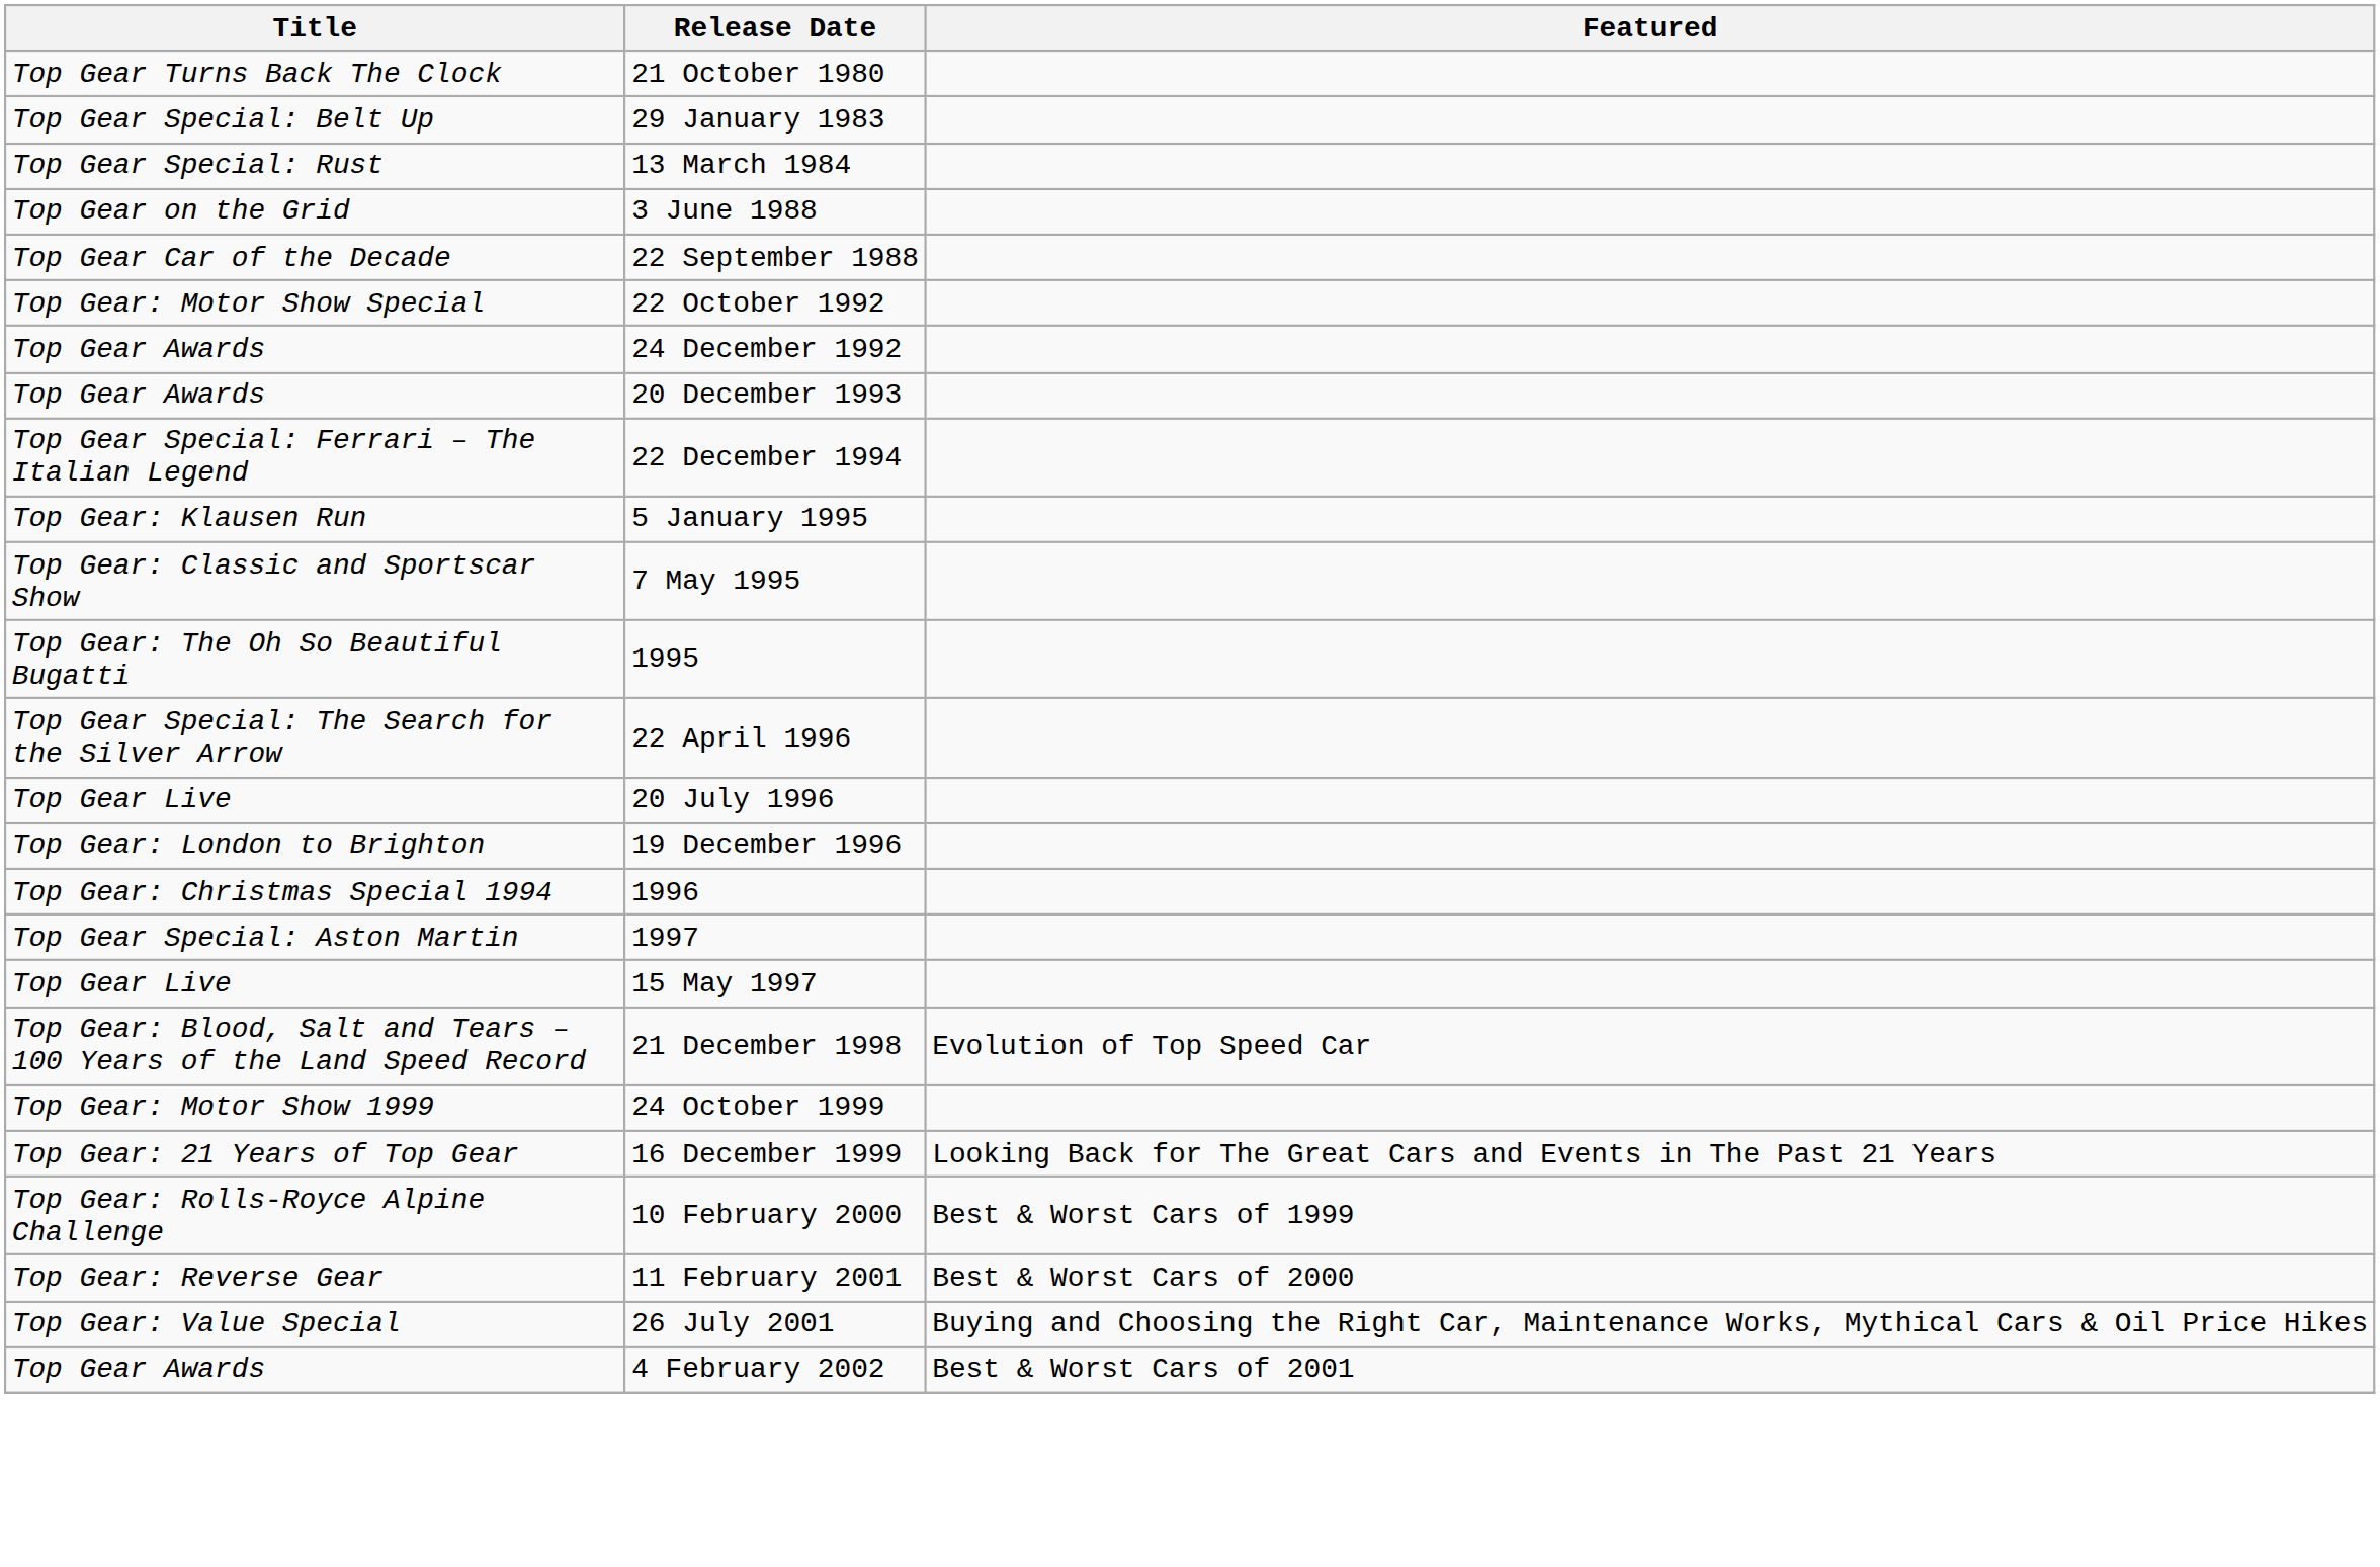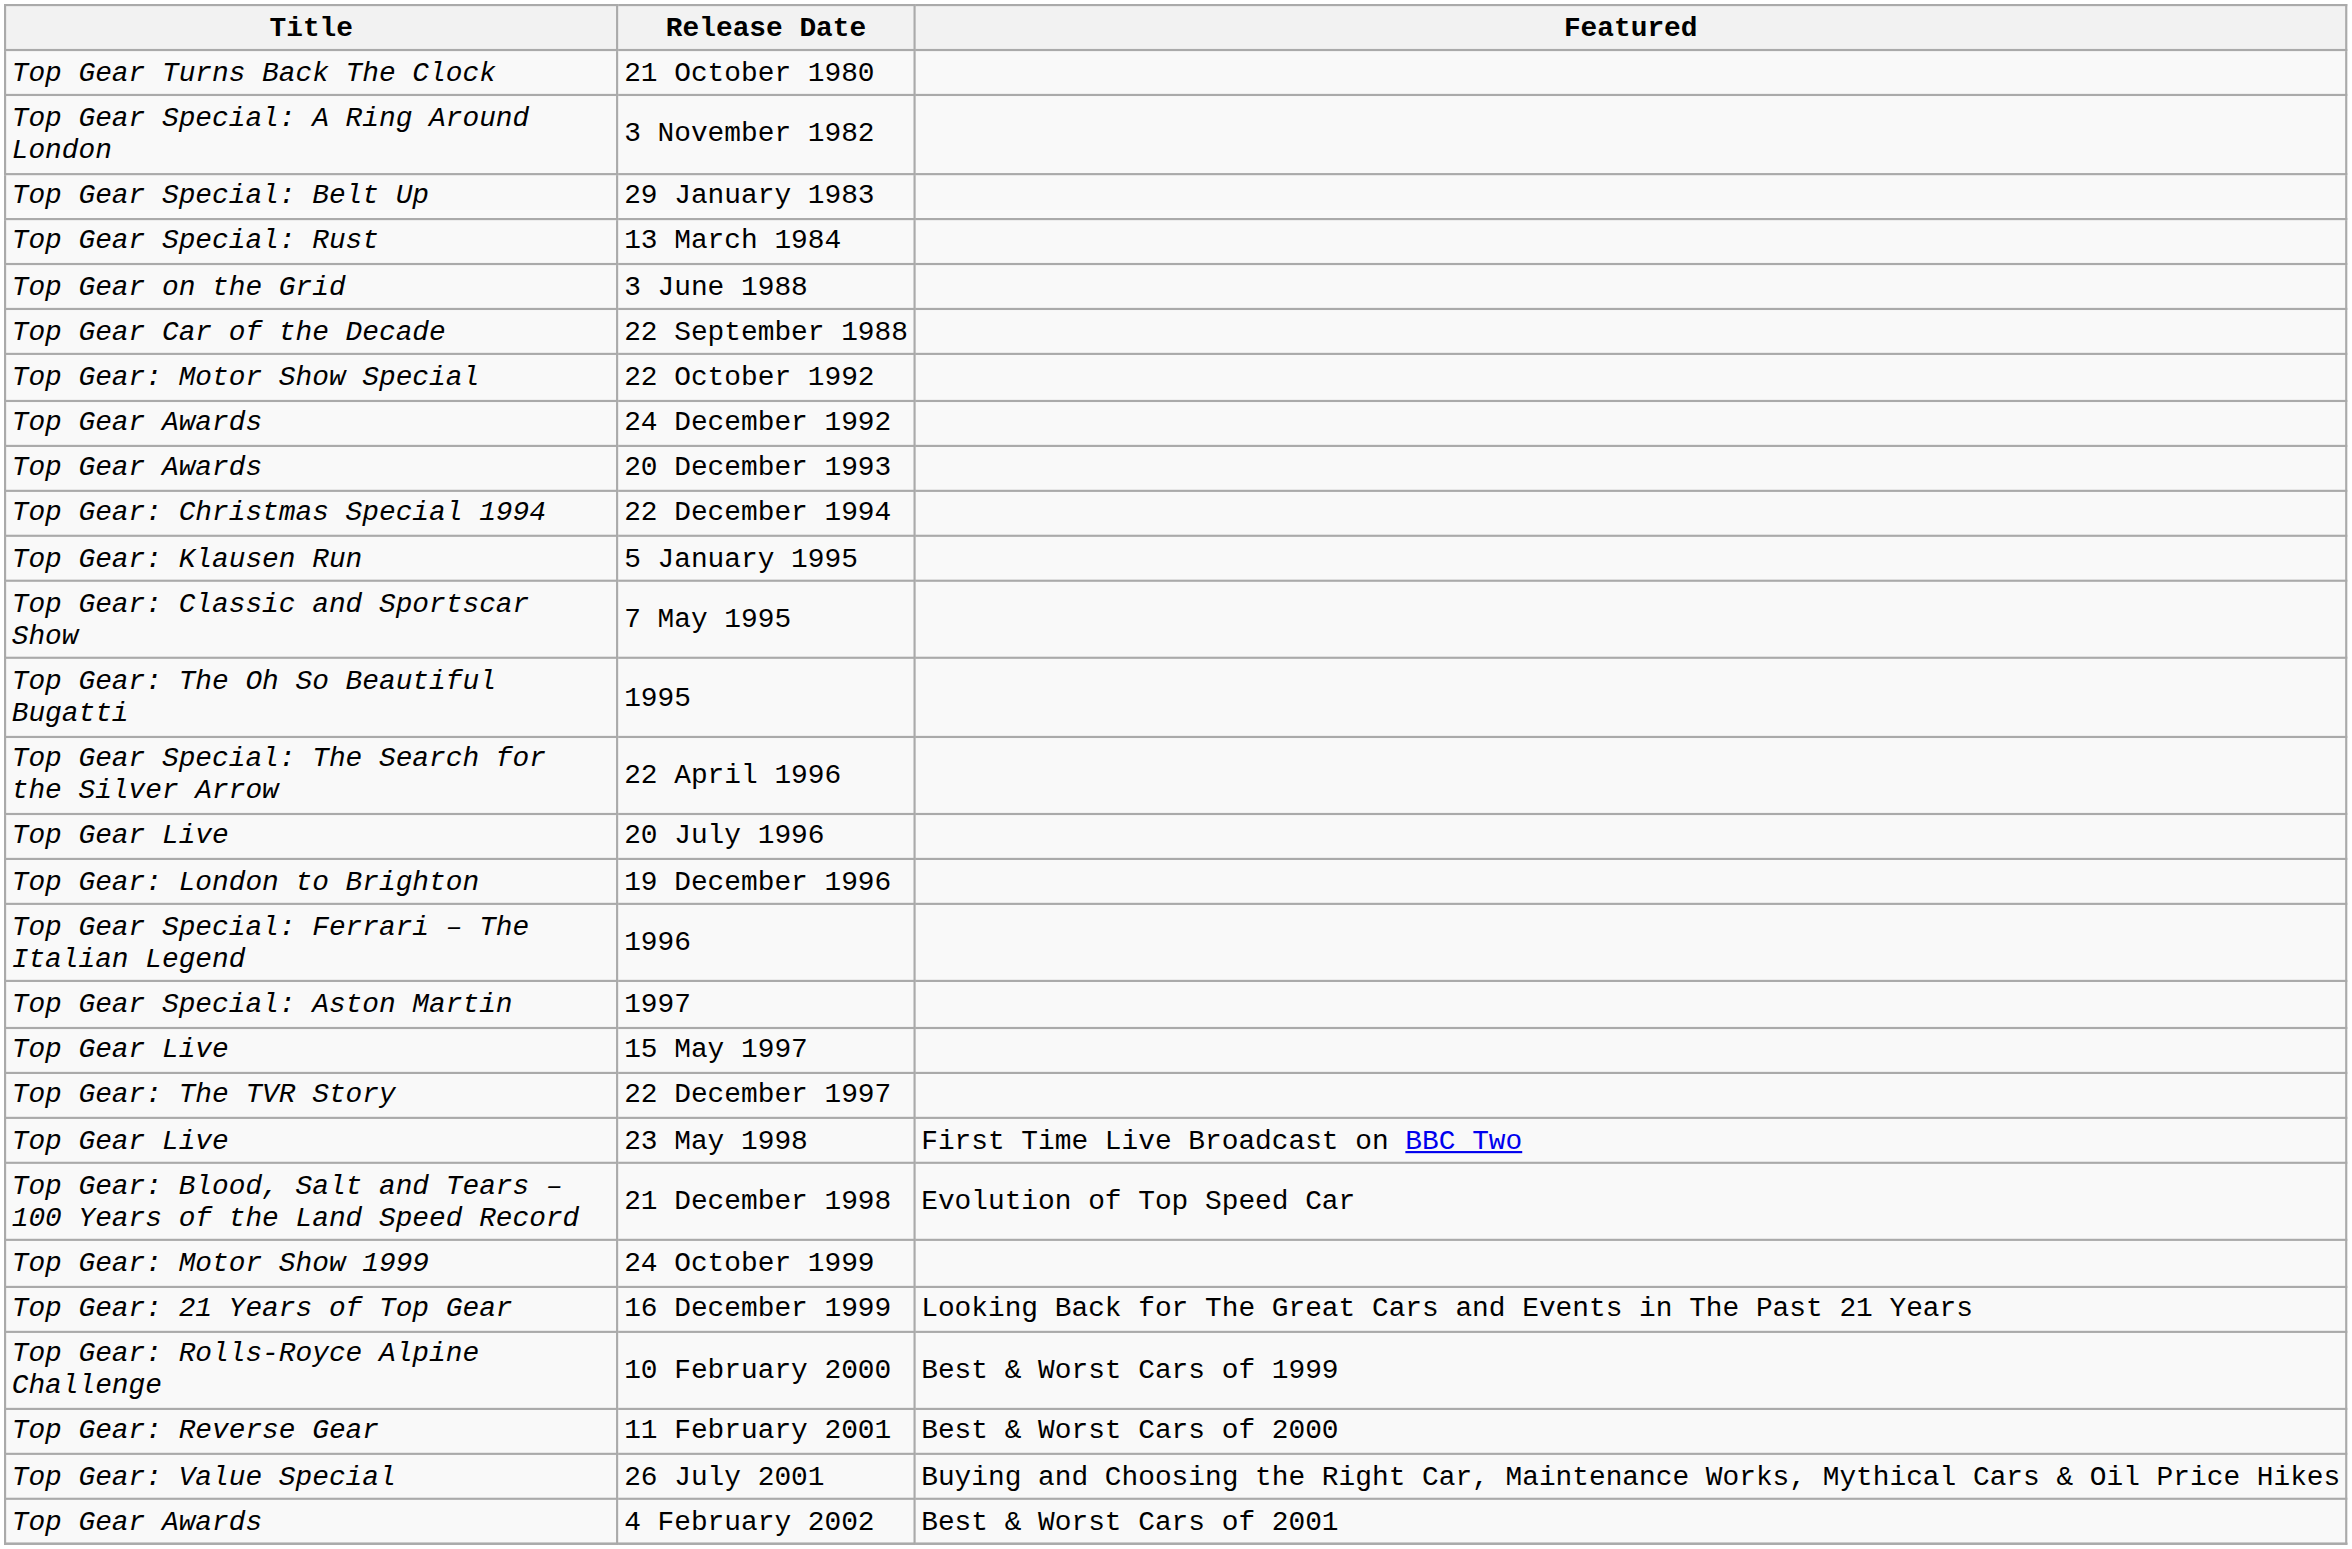 <table class="wikitable">
 <tr>
 <th style="width:280px;">Title</th>
 <th>Release Date</th>
 <th>Featured</th>
 </tr>
 <tr>
 <td><em>Top Gear Turns Back The Clock</em></td>
 <td>21 October 1980</td>
+<td></td>
+</tr>
+<tr>
+<td><em>Top Gear Special: A Ring Around London</em></td>
+<td>3 November 1982</td>
 <td></td>
 </tr>
 <tr>
 <td><em>Top Gear Special: Belt Up</em></td>
 <td>29 January 1983</td>
 <td></td>
 </tr>
 <tr>
 <td><em>Top Gear Special: Rust</em></td>
 <td>13 March 1984</td>
 <td></td>
 </tr>
 <tr>
 <td><em>Top Gear on the Grid</em></td>
 <td>3 June 1988</td>
 <td></td>
 </tr>
 <tr>
 <td><em>Top Gear Car of the Decade</em></td>
 <td>22 September 1988</td>
 <td></td>
 </tr>
 <tr>
 <td><em>Top Gear: Motor Show Special</em></td>
 <td>22 October 1992</td>
 <td></td>
 </tr>
 <tr>
 <td><em>Top Gear Awards</em></td>
 <td>24 December 1992</td>
 <td></td>
 </tr>
 <tr>
 <td><em>Top Gear Awards</em></td>
 <td>20 December 1993</td>
 <td></td>
 </tr>
 <tr>
-<td><em>Top Gear Special: Ferrari – The Italian Legend</em></td>
+<td><em>Top Gear: Christmas Special 1994</em></td>
 <td>22 December 1994</td>
 <td></td>
 </tr>
 <tr>
 <td><em>Top Gear: Klausen Run</em></td>
 <td>5 January 1995</td>
 <td></td>
 </tr>
 <tr>
 <td><em>Top Gear: Classic and Sportscar Show</em></td>
 <td>7 May 1995</td>
 <td></td>
 </tr>
 <tr>
 <td><em>Top Gear: The Oh So Beautiful Bugatti</em></td>
 <td>1995</td>
 <td></td>
 </tr>
 <tr>
 <td><em>Top Gear Special: The Search for the Silver Arrow</em></td>
 <td>22 April 1996</td>
 <td></td>
 </tr>
 <tr>
 <td><em>Top Gear Live</em></td>
 <td>20 July 1996</td>
 <td></td>
 </tr>
 <tr>
 <td><em>Top Gear: London to Brighton</em></td>
 <td>19 December 1996</td>
 <td></td>
 </tr>
 <tr>
-<td><em>Top Gear: Christmas Special 1994</em></td>
+<td><em>Top Gear Special: Ferrari – The Italian Legend</em></td>
 <td>1996</td>
 <td></td>
 </tr>
 <tr>
 <td><em>Top Gear Special: Aston Martin</em></td>
 <td>1997</td>
 <td></td>
 </tr>
 <tr>
 <td><em>Top Gear Live</em></td>
 <td>15 May 1997</td>
 <td></td>
+</tr>
+<tr>
+<td><em>Top Gear: The TVR Story</em></td>
+<td>22 December 1997</td>
+<td></td>
+</tr>
+<tr>
+<td><em>Top Gear Live</em></td>
+<td>23 May 1998</td>
+<td>First Time Live Broadcast on <a href='#'>BBC Two</a></td>
 </tr>
 <tr>
 <td><em>Top Gear: Blood, Salt and Tears – 100 Years of the Land Speed Record</em></td>
 <td>21 December 1998</td>
 <td>Evolution of Top Speed Car</td>
 </tr>
 <tr>
 <td><em>Top Gear: Motor Show 1999</em></td>
 <td>24 October 1999</td>
 <td></td>
 </tr>
 <tr>
 <td><em>Top Gear: 21 Years of Top Gear</em></td>
 <td>16 December 1999</td>
 <td>Looking Back for The Great Cars and Events in The Past 21 Years</td>
 </tr>
 <tr>
 <td><em>Top Gear: Rolls-Royce Alpine Challenge</em></td>
 <td>10 February 2000</td>
 <td>Best & Worst Cars of 1999</td>
 </tr>
 <tr>
 <td><em>Top Gear: Reverse Gear</em></td>
 <td>11 February 2001</td>
 <td>Best & Worst Cars of 2000</td>
 </tr>
 <tr>
 <td><em>Top Gear: Value Special</em></td>
 <td>26 July 2001</td>
 <td>Buying and Choosing the Right Car, Maintenance Works, Mythical Cars & Oil Price Hikes</td>
 </tr>
 <tr>
 <td><em>Top Gear Awards</em></td>
 <td>4 February 2002</td>
 <td>Best & Worst Cars of 2001</td>
 </tr>
 <tr>
 </tr>
 </table>
